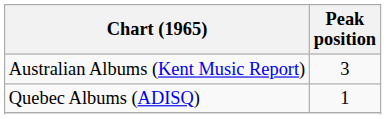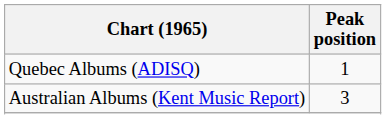 <table class="wikitable">
 <tr>
 <th>Chart (1965)</th>
 <th>Peak<br>position</th>
 </tr>
 <tr>
+<td align="left">Quebec Albums (<a href='#'>ADISQ</a>)</td>
+<td align="center">1</td>
+</tr>
+<tr>
 <td>Australian Albums (<a href='#'>Kent Music Report</a>)</td>
 <td align="center">3</td>
-</tr>
-<tr>
-<td align="left">Quebec Albums (<a href='#'>ADISQ</a>)</td>
-<td align="center">1</td>
 </tr>
 <tr>
 </tr>
 <tr>
 </tr>
 <tr>
 </tr>
 </table>
